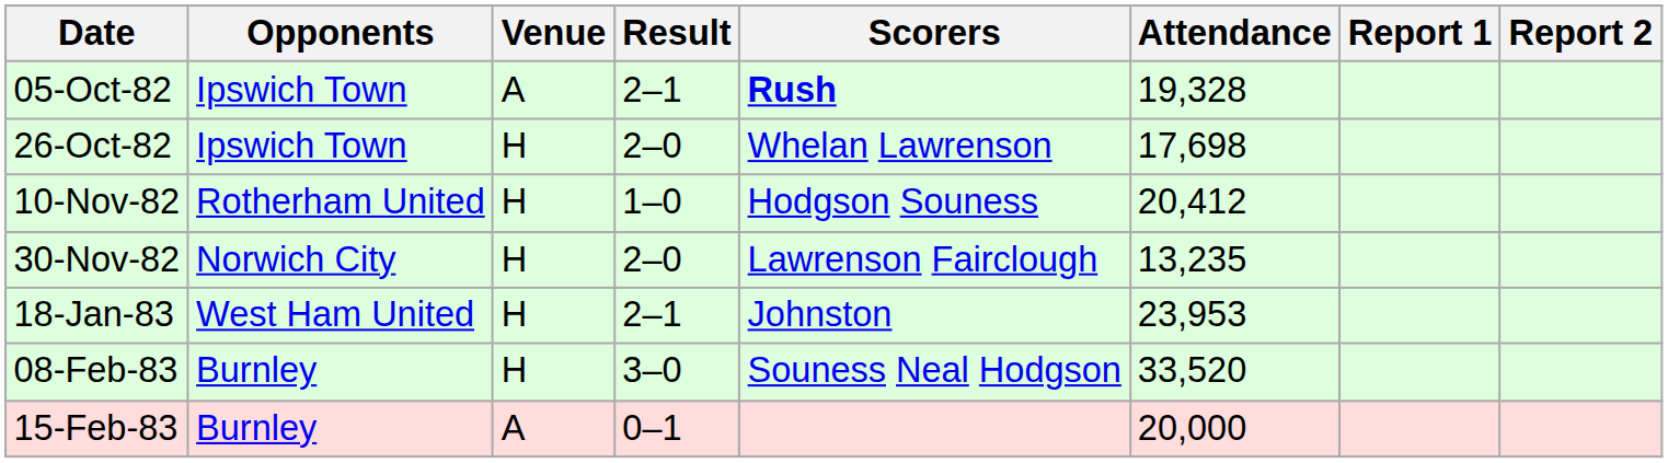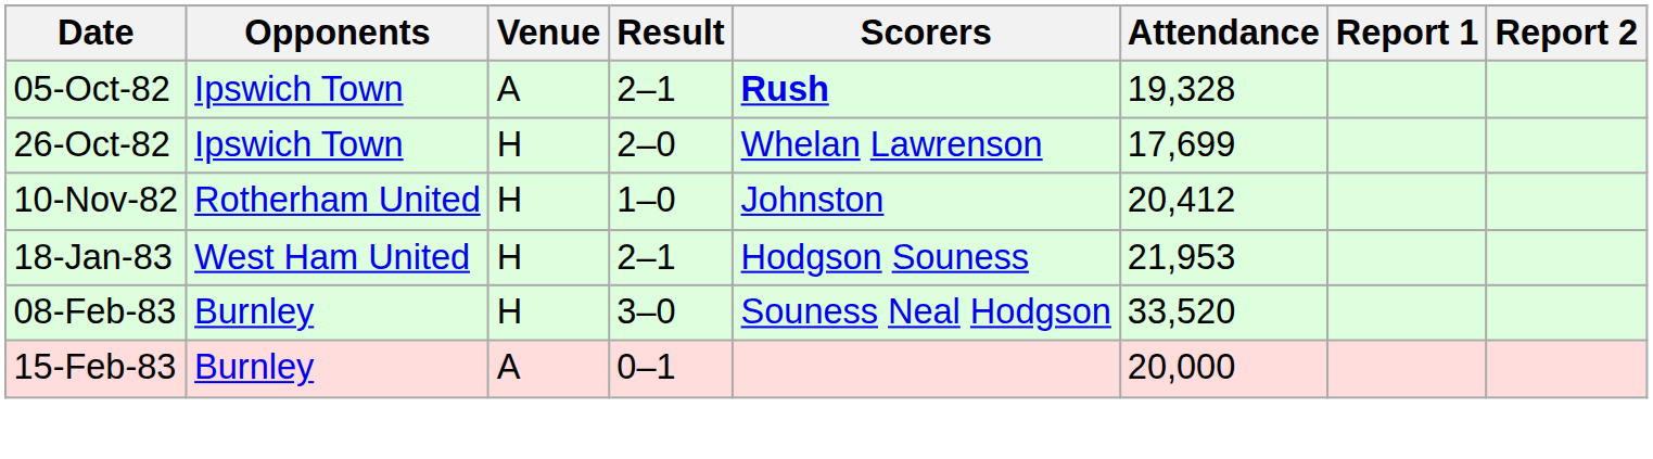 <table class=wikitable>
 <tr>
 <th>Date</th>
 <th>Opponents</th>
 <th>Venue</th>
 <th>Result</th>
 <th>Scorers</th>
 <th>Attendance</th>
 <th>Report 1</th>
 <th>Report 2</th>
 </tr>
 <tr bgcolor="#ddffdd">
 <td>05-Oct-82</td>
 <td><a href='#'>Ipswich Town</a></td>
 <td>A</td>
 <td>2–1</td>
 <td><strong><a href='#'>Rush</a> </strong></td>
 <td>19,328</td>
 <td></td>
 <td></td>
 </tr>
 <tr bgcolor="#ddffdd">
 <td>26-Oct-82</td>
 <td><a href='#'>Ipswich Town</a></td>
 <td>H</td>
 <td>2–0</td>
 <td><a href='#'>Whelan</a>  <a href='#'>Lawrenson</a> </td>
-<td>17,698</td>
+<td>17,699</td>
 <td></td>
 <td></td>
 </tr>
 <tr bgcolor="#ddffdd">
 <td>10-Nov-82</td>
 <td><a href='#'>Rotherham United</a></td>
 <td>H</td>
 <td>1–0</td>
-<td><a href='#'>Hodgson</a>  <a href='#'>Souness</a> </td>
+<td><a href='#'>Johnston</a> </td>
 <td>20,412</td>
-<td></td>
-<td></td>
-</tr>
-<tr bgcolor="#ddffdd">
-<td>30-Nov-82</td>
-<td><a href='#'>Norwich City</a></td>
-<td>H</td>
-<td>2–0</td>
-<td><a href='#'>Lawrenson</a>  <a href='#'>Fairclough</a> </td>
-<td>13,235</td>
 <td></td>
 <td></td>
 </tr>
 <tr bgcolor="#ddffdd">
 <td>18-Jan-83</td>
 <td><a href='#'>West Ham United</a></td>
 <td>H</td>
 <td>2–1</td>
-<td><a href='#'>Johnston</a> </td>
-<td>23,953</td>
+<td><a href='#'>Hodgson</a>  <a href='#'>Souness</a> </td>
+<td>21,953</td>
 <td></td>
 <td></td>
 </tr>
 <tr bgcolor="#ddffdd">
 <td>08-Feb-83</td>
 <td><a href='#'>Burnley</a></td>
 <td>H</td>
 <td>3–0</td>
 <td><a href='#'>Souness</a>  <a href='#'>Neal</a>  <a href='#'>Hodgson</a> </td>
 <td>33,520</td>
 <td></td>
 <td></td>
 </tr>
 <tr bgcolor="#ffdddd">
 <td>15-Feb-83</td>
 <td><a href='#'>Burnley</a></td>
 <td>A</td>
 <td>0–1</td>
 <td></td>
 <td>20,000</td>
 <td></td>
 <td></td>
 </tr>
 </table>
